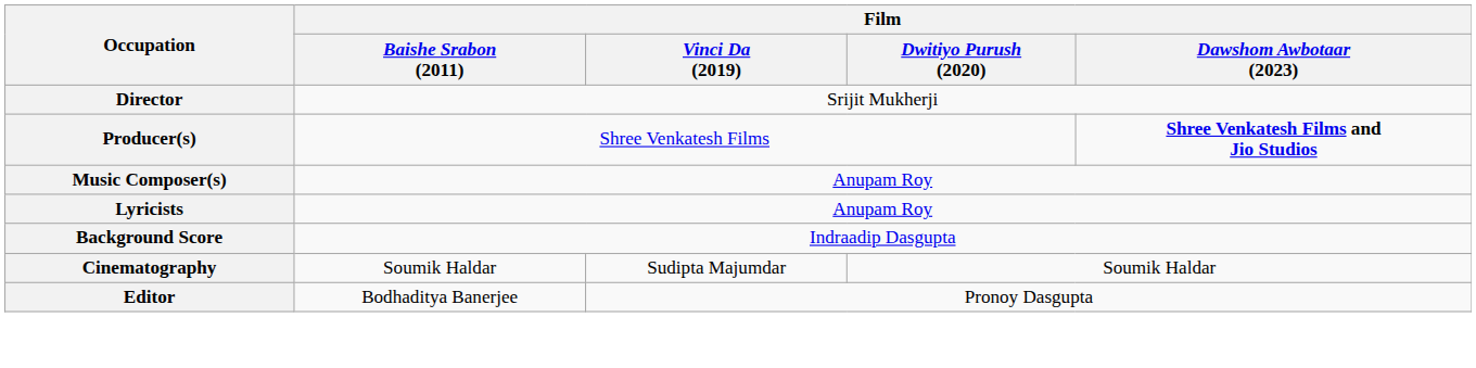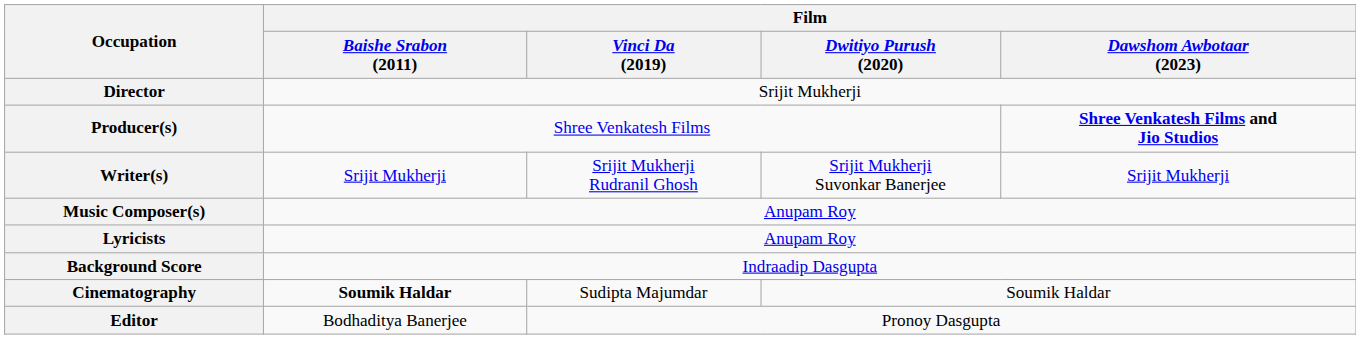 <table class="wikitable" style="text-align:center;" width="100%">
 <tr>
 <th rowspan="2">Occupation</th>
 <th colspan="4">Film</th>
 </tr>
 <tr>
 <th   "width:10%;"><em><a href='#'>Baishe Srabon</a></em> <br>(2011)</th>
 <th   "width:10%;"><em><a href='#'>Vinci Da</a></em> <br>(2019)</th>
 <th   "width:10%;"><em><a href='#'>Dwitiyo Purush</a></em><br>(2020)</th>
 <th   "width:10%;"><em><a href='#'>Dawshom Awbotaar</a></em><br>(2023)</th>
 </tr>
 <tr>
 <th>Director</th>
 <td colspan=4>Srijit Mukherji</td>
 </tr>
 <tr>
 <th>Producer(s)</th>
 <td colspan="3"><a href='#'>Shree Venkatesh Films</a></td>
 <td><strong><a href='#'>Shree Venkatesh Films</a> and <br> <a href='#'>Jio Studios</a></strong></td>
 </tr>
 <tr>
+<th>Writer(s)</th>
+<td><a href='#'>Srijit Mukherji</a></td>
+<td><a href='#'>Srijit Mukherji</a> <br> <a href='#'>Rudranil Ghosh</a></td>
+<td><a href='#'>Srijit Mukherji</a> <br> Suvonkar Banerjee</td>
+<td><a href='#'>Srijit Mukherji</a></td>
+</tr>
+<tr>
 <th>Music Composer(s)</th>
 <td colspan="4"><a href='#'>Anupam Roy</a></td>
 </tr>
 <tr>
 <th>Lyricists</th>
 <td colspan="4"><a href='#'>Anupam Roy</a></td>
 </tr>
 <tr>
 <th>Background Score</th>
 <td colspan="4"><a href='#'>Indraadip Dasgupta</a></td>
 </tr>
 <tr>
 <th>Cinematography</th>
-<td>Soumik Haldar</td>
+<td><strong>Soumik Haldar</strong></td>
 <td>Sudipta Majumdar</td>
 <td colspan="2">Soumik Haldar</td>
 </tr>
 <tr>
 <th>Editor</th>
 <td>Bodhaditya Banerjee</td>
 <td colspan="3">Pronoy Dasgupta</td>
 </tr>
 </table>
